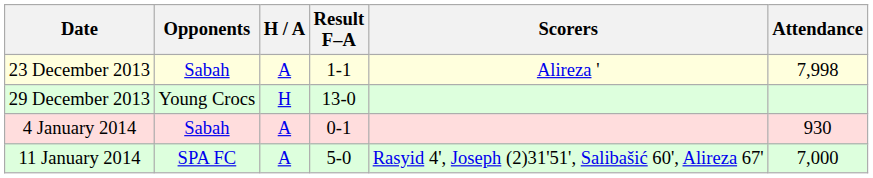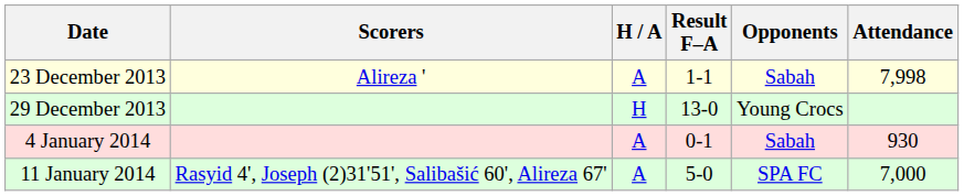 <table class="wikitable" style="text-align:center">
 <tr>
 <th>Date</th>
-<th>Opponents</th>
+<th>Scorers</th>
 <th>H / A</th>
 <th>Result<br>F–A</th>
-<th>Scorers</th>
+<th>Opponents</th>
 <th>Attendance</th>
 </tr>
 <tr bgcolor="#FFFFDD">
 <td>23 December 2013</td>
-<td><a href='#'>Sabah</a></td>
+<td><a href='#'>Alireza</a> '</td>
 <td><a href='#'>A</a></td>
 <td>1-1</td>
-<td><a href='#'>Alireza</a> '</td>
+<td><a href='#'>Sabah</a></td>
 <td>7,998</td>
 </tr>
 <tr bgcolor="#ddffdd">
 <td>29 December 2013</td>
-<td>Young Crocs</td>
+<td></td>
 <td><a href='#'>H</a></td>
 <td>13-0</td>
-<td></td>
+<td>Young Crocs</td>
 <td></td>
 </tr>
 <tr bgcolor="#ffdddd">
 <td>4 January 2014</td>
-<td><a href='#'>Sabah</a></td>
+<td></td>
 <td><a href='#'>A</a></td>
 <td>0-1</td>
-<td></td>
+<td><a href='#'>Sabah</a></td>
 <td>930</td>
 </tr>
 <tr bgcolor="#ddffdd">
 <td>11 January 2014</td>
-<td><a href='#'>SPA FC</a></td>
+<td><a href='#'>Rasyid</a> 4', <a href='#'>Joseph</a> (2)31'51', <a href='#'>Salibašić</a> 60', <a href='#'>Alireza</a> 67'</td>
 <td><a href='#'>A</a></td>
 <td>5-0</td>
-<td><a href='#'>Rasyid</a> 4', <a href='#'>Joseph</a> (2)31'51', <a href='#'>Salibašić</a> 60', <a href='#'>Alireza</a> 67'</td>
+<td><a href='#'>SPA FC</a></td>
 <td>7,000</td>
 </tr>
 </table>
